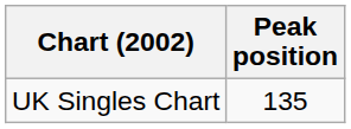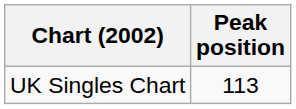 <table class="wikitable sortable">
 <tr>
 <th>Chart (2002)</th>
 <th>Peak<br>position</th>
 </tr>
 <tr>
 <td align="left">UK Singles Chart</td>
-<td style="text-align:center;">135</td>
+<td style="text-align:center;">113</td>
 </tr>
 </table>
